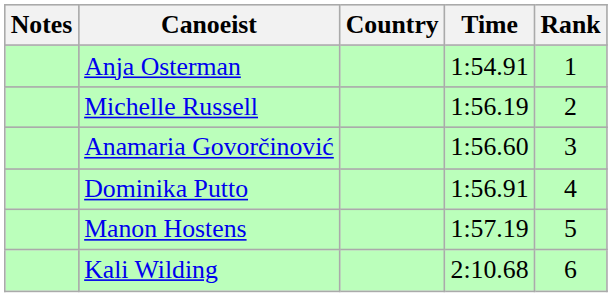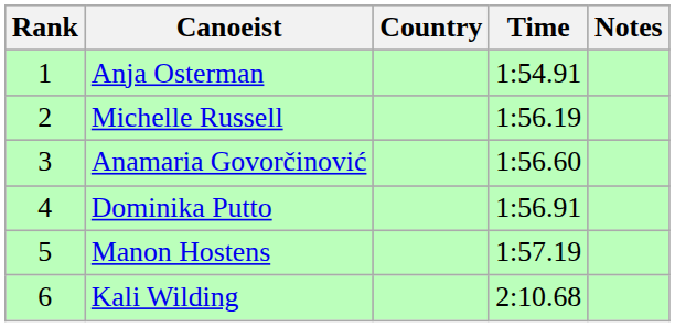 <table class="wikitable" style="text-align:center">
 <tr>
-<th>Notes</th>
+<th>Rank</th>
 <th>Canoeist</th>
 <th>Country</th>
 <th>Time</th>
-<th>Rank</th>
+<th>Notes</th>
 </tr>
 <tr bgcolor=bbffbb>
-<td></td>
+<td>1</td>
 <td align="left"><a href='#'>Anja Osterman</a></td>
 <td align="left"></td>
 <td>1:54.91</td>
-<td>1</td>
+<td></td>
 </tr>
 <tr bgcolor=bbffbb>
-<td></td>
+<td>2</td>
 <td align="left"><a href='#'>Michelle Russell</a></td>
 <td align="left"></td>
 <td>1:56.19</td>
-<td>2</td>
+<td></td>
 </tr>
 <tr bgcolor=bbffbb>
-<td></td>
+<td>3</td>
 <td align="left"><a href='#'>Anamaria Govorčinović</a></td>
 <td align="left"></td>
 <td>1:56.60</td>
-<td>3</td>
+<td></td>
 </tr>
 <tr bgcolor=bbffbb>
-<td></td>
+<td>4</td>
 <td align="left"><a href='#'>Dominika Putto</a></td>
 <td align="left"></td>
 <td>1:56.91</td>
-<td>4</td>
+<td></td>
 </tr>
 <tr bgcolor=bbffbb>
-<td></td>
+<td>5</td>
 <td align="left"><a href='#'>Manon Hostens</a></td>
 <td align="left"></td>
 <td>1:57.19</td>
-<td>5</td>
+<td></td>
 </tr>
 <tr bgcolor=bbffbb>
-<td></td>
+<td>6</td>
 <td align="left"><a href='#'>Kali Wilding</a></td>
 <td align="left"></td>
 <td>2:10.68</td>
-<td>6</td>
+<td></td>
 </tr>
 </table>
